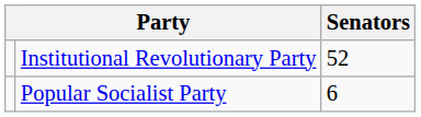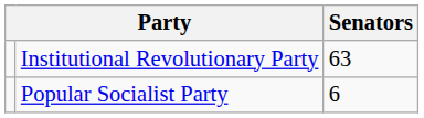 <table class="wikitable">
 <tr style="background:#efefef;">
 <th Colspan=2><strong>Party</strong></th>
 <th><strong>Senators</strong></th>
 </tr>
 <tr>
 <td></td>
 <td><a href='#'>Institutional Revolutionary Party</a></td>
-<td>52</td>
+<td>63</td>
 </tr>
 <tr>
 <td></td>
 <td><a href='#'>Popular Socialist Party</a></td>
 <td>6</td>
 </tr>
 </table>
